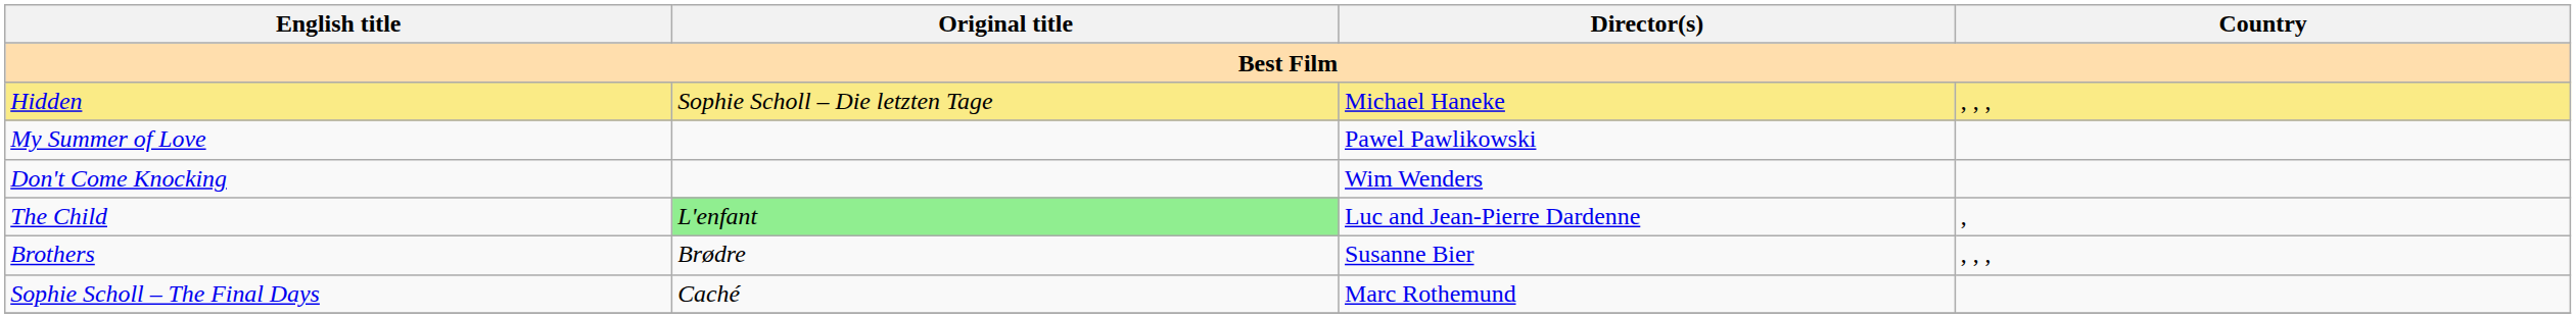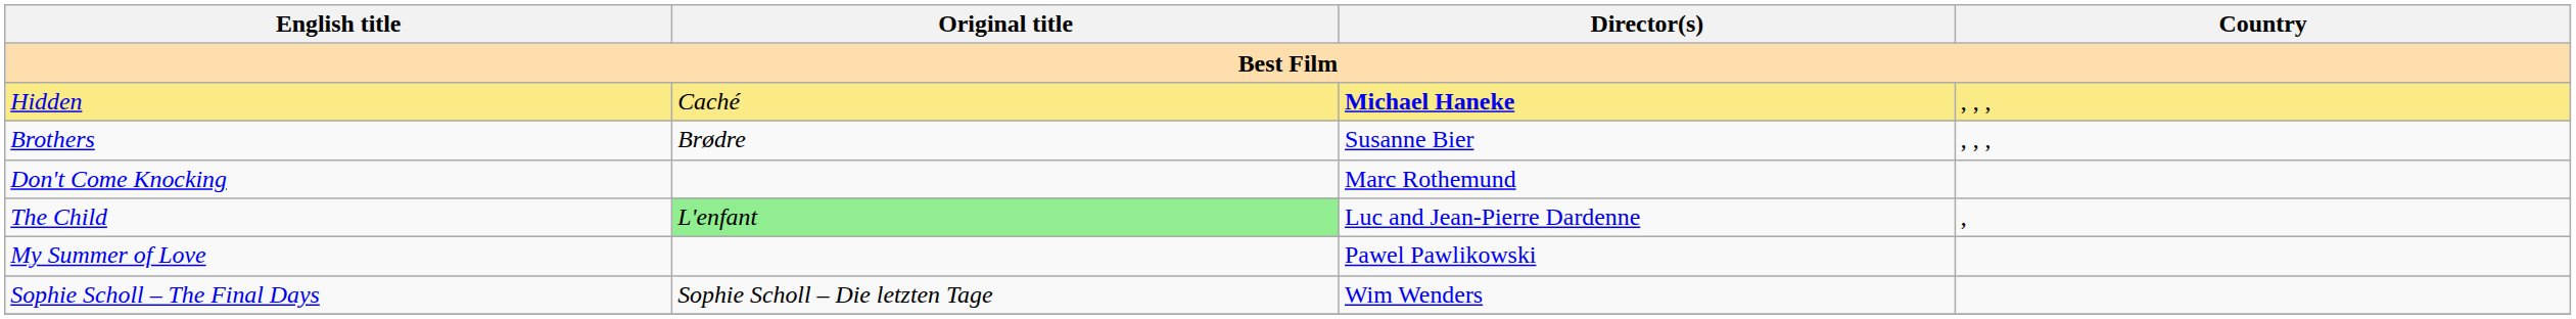 <table class="sortable wikitable" width="85%" cellpadding="5">
 <tr>
 <th width="26%">English title</th>
 <th width="26%">Original title</th>
 <th width="24%">Director(s)</th>
 <th width="24%">Country</th>
 </tr>
 <tr>
 <td colspan="4" style="background:#ffdead;" align="center"><strong>Best Film</strong></td>
 </tr>
 <tr style="background:#FAEB86">
 <td><em><a href='#'>Hidden</a></em></td>
-<td><em>Sophie Scholl – Die letzten Tage</em></td>
-<td><a href='#'>Michael Haneke</a></td>
+<td><em>Caché</em></td>
+<td><strong><a href='#'>Michael Haneke</a></strong></td>
 <td>, , , </td>
 </tr>
 <tr>
-<td><em><a href='#'>My Summer of Love</a></em></td>
-<td></td>
-<td><a href='#'>Pawel Pawlikowski</a></td>
-<td></td>
+<td><em><a href='#'>Brothers</a></em></td>
+<td><em>Brødre</em></td>
+<td><a href='#'>Susanne Bier</a></td>
+<td>, , , </td>
 </tr>
 <tr>
 <td><em><a href='#'>Don't Come Knocking</a></em></td>
 <td></td>
-<td><a href='#'>Wim Wenders</a></td>
+<td><a href='#'>Marc Rothemund</a></td>
 <td></td>
 </tr>
 <tr>
 <td><em><a href='#'>The Child</a></em></td>
 <td style="background: lightgreen;"><em>L'enfant</em></td>
 <td><a href='#'>Luc and Jean-Pierre Dardenne</a></td>
 <td>, </td>
 </tr>
 <tr>
-<td><em><a href='#'>Brothers</a></em></td>
-<td><em>Brødre</em></td>
-<td><a href='#'>Susanne Bier</a></td>
-<td>, , , </td>
+<td><em><a href='#'>My Summer of Love</a></em></td>
+<td></td>
+<td><a href='#'>Pawel Pawlikowski</a></td>
+<td></td>
 </tr>
 <tr>
 <td><em><a href='#'>Sophie Scholl – The Final Days</a></em></td>
-<td><em>Caché</em></td>
-<td><a href='#'>Marc Rothemund</a></td>
+<td><em>Sophie Scholl – Die letzten Tage</em></td>
+<td><a href='#'>Wim Wenders</a></td>
 <td></td>
 </tr>
 <tr>
 </tr>
 </table>
